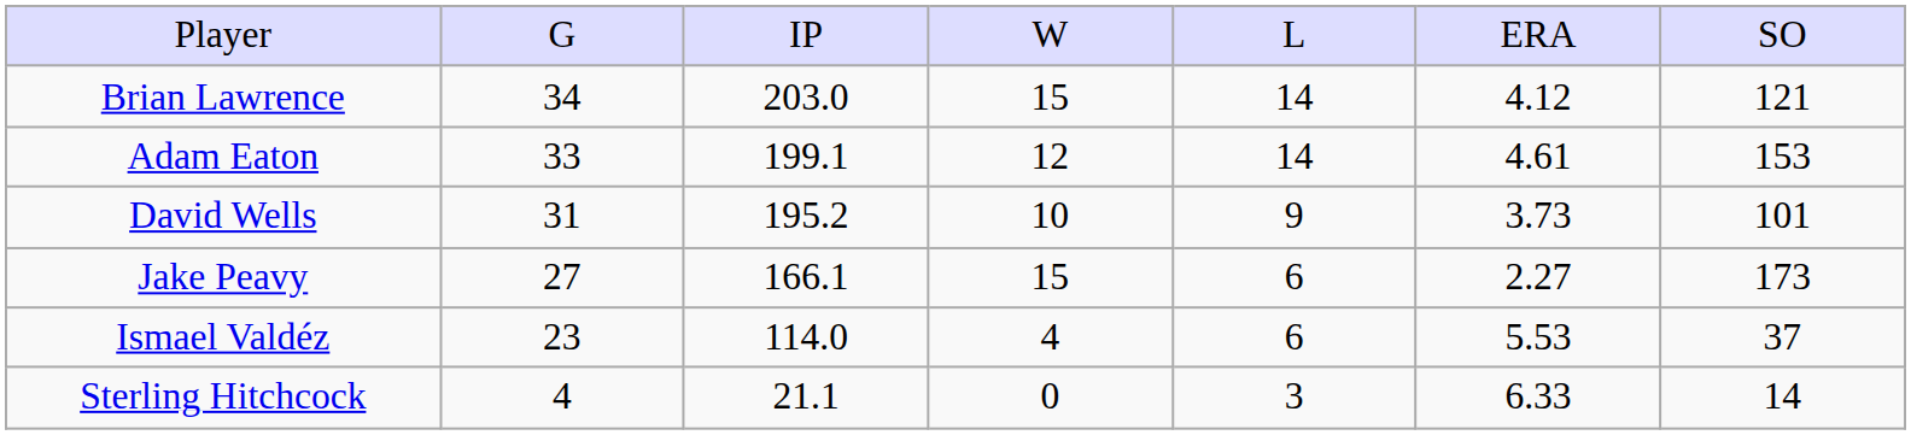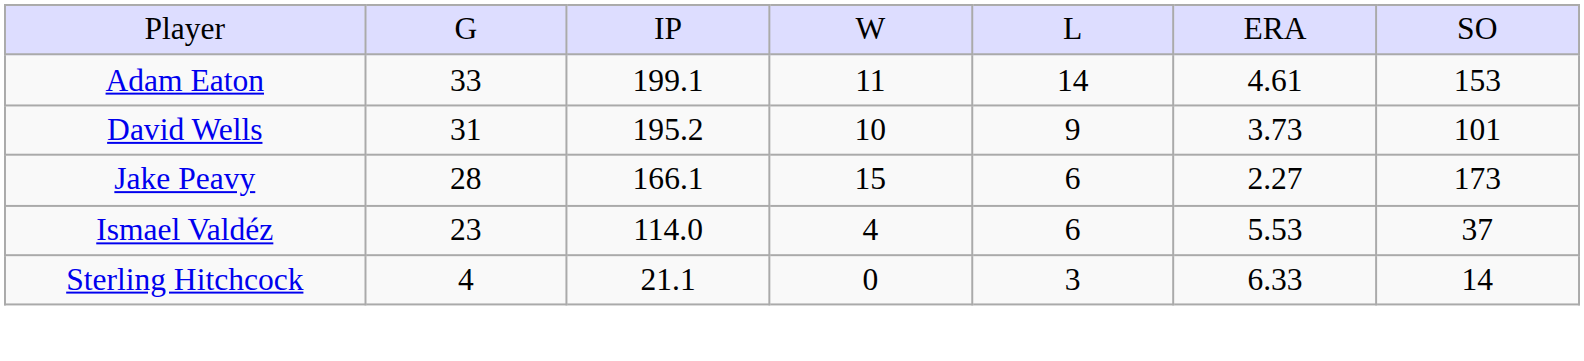 <table class="wikitable sortable">
 <tr align=center>
 <td bgcolor="#DDDDFF" width="16%">Player</td>
 <td bgcolor="#DDDDFF" width="9%">G</td>
 <td bgcolor="#DDDDFF" width="9%">IP</td>
 <td bgcolor="#DDDDFF" width="9%">W</td>
 <td bgcolor="#DDDDFF" width="9%">L</td>
 <td bgcolor="#DDDDFF" width="9%">ERA</td>
 <td bgcolor="#DDDDFF" width="9%">SO</td>
 </tr>
-<tr align="center">
-<td><a href='#'>Brian Lawrence</a></td>
-<td>34</td>
-<td>203.0</td>
-<td>15</td>
-<td>14</td>
-<td>4.12</td>
-<td>121</td>
-</tr>
 <tr align=center>
 <td><a href='#'>Adam Eaton</a></td>
 <td>33</td>
 <td>199.1</td>
-<td>12</td>
+<td>11</td>
 <td>14</td>
 <td>4.61</td>
 <td>153</td>
 </tr>
 <tr align=center>
 <td><a href='#'>David Wells</a></td>
 <td>31</td>
 <td>195.2</td>
 <td>10</td>
 <td>9</td>
 <td>3.73</td>
 <td>101</td>
 </tr>
 <tr align=center>
 <td><a href='#'>Jake Peavy</a></td>
-<td>27</td>
+<td>28</td>
 <td>166.1</td>
 <td>15</td>
 <td>6</td>
 <td>2.27</td>
 <td>173</td>
 </tr>
 <tr align=center>
 <td><a href='#'>Ismael Valdéz</a></td>
 <td>23</td>
 <td>114.0</td>
 <td>4</td>
 <td>6</td>
 <td>5.53</td>
 <td>37</td>
 </tr>
 <tr align=center>
 <td><a href='#'>Sterling Hitchcock</a></td>
 <td>4</td>
 <td>21.1</td>
 <td>0</td>
 <td>3</td>
 <td>6.33</td>
 <td>14</td>
 </tr>
 </table>
